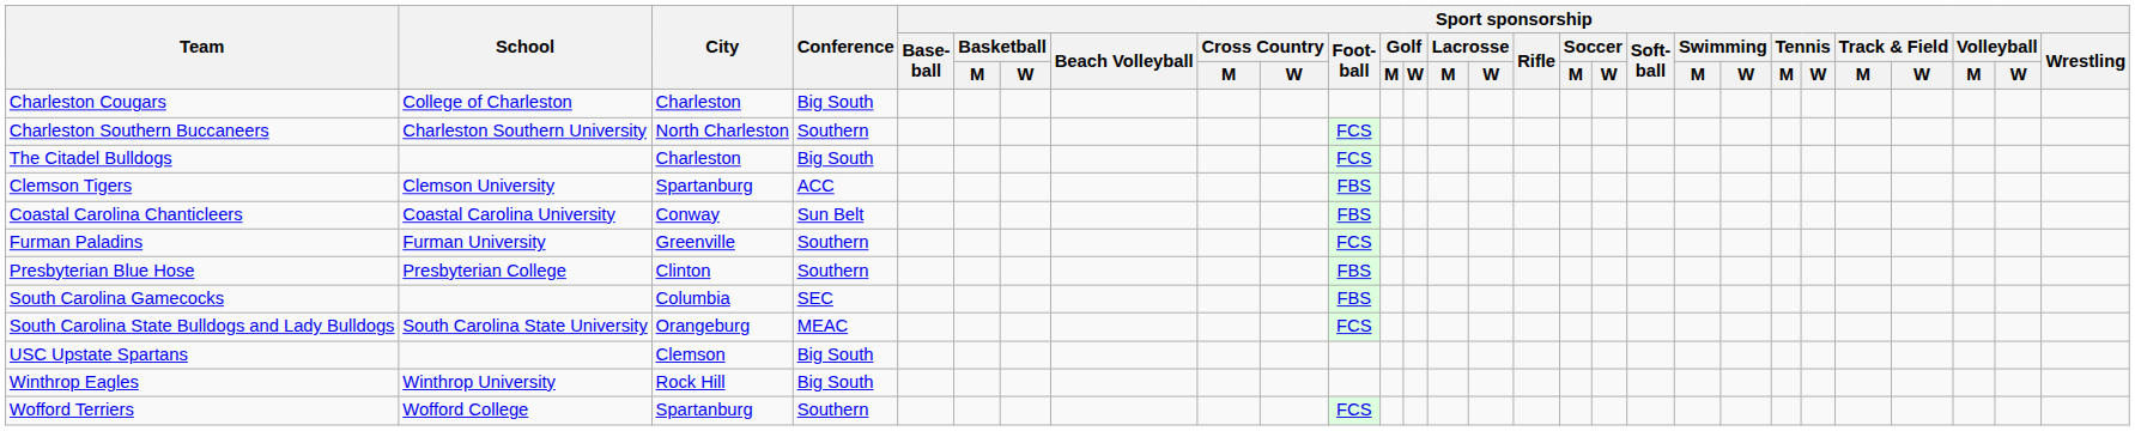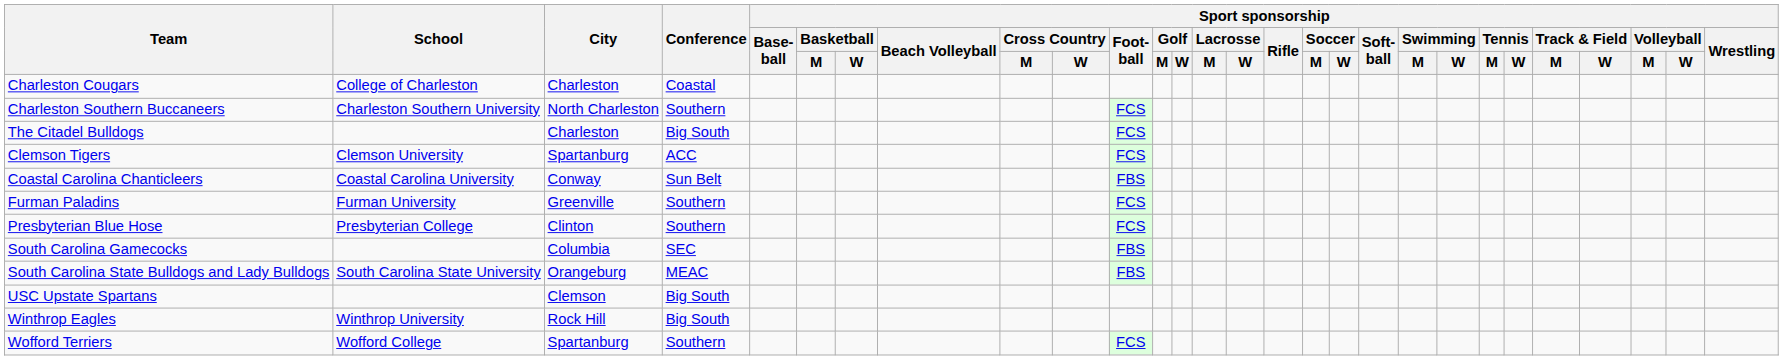 <table class="sortable wikitable">
 <tr>
 <th rowspan=3>Team</th>
 <th rowspan=3>School</th>
 <th rowspan=3>City</th>
 <th rowspan=3>Conference</th>
 <th colspan=25>Sport sponsorship</th>
 </tr>
 <tr>
 <th rowspan=2>Base-<br>ball</th>
 <th colspan=2>Basketball</th>
 <th rowspan=2>Beach Volleyball</th>
 <th colspan=2>Cross Country</th>
 <th rowspan=2>Foot-<br>ball</th>
 <th colspan=2>Golf</th>
 <th colspan=2>Lacrosse</th>
 <th rowspan=2>Rifle</th>
 <th colspan=2>Soccer</th>
 <th rowspan=2>Soft-<br>ball</th>
 <th colspan=2>Swimming</th>
 <th colspan=2>Tennis</th>
 <th colspan=2>Track & Field</th>
 <th colspan=2>Volleyball</th>
 <th rowspan=2>Wrestling</th>
 </tr>
 <tr>
 <th>M</th>
 <th>W</th>
 <th>M</th>
 <th>W</th>
 <th>M</th>
 <th>W</th>
 <th>M</th>
 <th>W</th>
 <th>M</th>
 <th>W</th>
 <th>M</th>
 <th>W</th>
 <th>M</th>
 <th>W</th>
 <th>M</th>
 <th>W</th>
 <th>M</th>
 <th>W</th>
 </tr>
 <tr>
 <td><a href='#'>Charleston Cougars</a></td>
 <td><a href='#'>College of Charleston</a></td>
 <td><a href='#'>Charleston</a></td>
-<td><a href='#'>Big South</a></td>
+<td><a href='#'>Coastal</a></td>
 <td></td>
 <td></td>
 <td></td>
 <td></td>
 <td></td>
 <td></td>
 <td></td>
 <td></td>
 <td></td>
 <td></td>
 <td></td>
 <td></td>
 <td></td>
 <td></td>
 <td></td>
 <td></td>
 <td></td>
 <td></td>
 <td></td>
 <td></td>
 <td></td>
 <td></td>
 <td></td>
 <td></td>
 </tr>
 <tr>
 <td><a href='#'>Charleston Southern Buccaneers</a></td>
 <td><a href='#'>Charleston Southern University</a></td>
 <td><a href='#'>North Charleston</a></td>
 <td><a href='#'>Southern</a></td>
 <td></td>
 <td></td>
 <td></td>
 <td></td>
 <td></td>
 <td></td>
 <td style="background:#DDFFDD; text-align:center"><a href='#'>FCS</a></td>
 <td></td>
 <td></td>
 <td></td>
 <td></td>
 <td></td>
 <td></td>
 <td></td>
 <td></td>
 <td></td>
 <td></td>
 <td></td>
 <td></td>
 <td></td>
 <td></td>
 <td></td>
 <td></td>
 <td></td>
 </tr>
 <tr>
 <td><a href='#'>The Citadel Bulldogs</a></td>
 <td></td>
 <td><a href='#'>Charleston</a></td>
 <td><a href='#'>Big South</a></td>
 <td></td>
 <td></td>
 <td></td>
 <td></td>
 <td></td>
 <td></td>
 <td style="background:#DDFFDD; text-align:center"><a href='#'>FCS</a></td>
 <td></td>
 <td></td>
 <td></td>
 <td></td>
 <td></td>
 <td></td>
 <td></td>
 <td></td>
 <td></td>
 <td></td>
 <td></td>
 <td></td>
 <td></td>
 <td></td>
 <td></td>
 <td></td>
 <td></td>
 </tr>
 <tr>
 <td><a href='#'>Clemson Tigers</a></td>
 <td><a href='#'>Clemson University</a></td>
 <td><a href='#'>Spartanburg</a></td>
 <td><a href='#'>ACC</a></td>
 <td></td>
 <td></td>
 <td></td>
 <td></td>
 <td></td>
 <td></td>
-<td style="background:#DDFFDD; text-align:center"><a href='#'>FBS</a></td>
+<td style="background:#DDFFDD; text-align:center"><a href='#'>FCS</a></td>
 <td></td>
 <td></td>
 <td></td>
 <td></td>
 <td></td>
 <td></td>
 <td></td>
 <td></td>
 <td></td>
 <td></td>
 <td></td>
 <td></td>
 <td></td>
 <td></td>
 <td></td>
 <td></td>
 <td></td>
 </tr>
 <tr>
 <td><a href='#'>Coastal Carolina Chanticleers</a></td>
 <td><a href='#'>Coastal Carolina University</a></td>
 <td><a href='#'>Conway</a></td>
 <td><a href='#'>Sun Belt</a></td>
 <td></td>
 <td></td>
 <td></td>
 <td></td>
 <td></td>
 <td></td>
 <td style="background:#DDFFDD; text-align:center"><a href='#'>FBS</a></td>
 <td></td>
 <td></td>
 <td></td>
 <td></td>
 <td></td>
 <td></td>
 <td></td>
 <td></td>
 <td></td>
 <td></td>
 <td></td>
 <td></td>
 <td></td>
 <td></td>
 <td></td>
 <td></td>
 <td></td>
 </tr>
 <tr>
 <td><a href='#'>Furman Paladins</a></td>
 <td><a href='#'>Furman University</a></td>
 <td><a href='#'>Greenville</a></td>
 <td><a href='#'>Southern</a></td>
 <td></td>
 <td></td>
 <td></td>
 <td></td>
 <td></td>
 <td></td>
 <td style="background:#DDFFDD; text-align:center"><a href='#'>FCS</a></td>
 <td></td>
 <td></td>
 <td></td>
 <td></td>
 <td></td>
 <td></td>
 <td></td>
 <td></td>
 <td></td>
 <td></td>
 <td></td>
 <td></td>
 <td></td>
 <td></td>
 <td></td>
 <td></td>
 <td></td>
 </tr>
 <tr>
 <td><a href='#'>Presbyterian Blue Hose</a></td>
 <td><a href='#'>Presbyterian College</a></td>
 <td><a href='#'>Clinton</a></td>
 <td><a href='#'>Southern</a></td>
 <td></td>
 <td></td>
 <td></td>
 <td></td>
 <td></td>
 <td></td>
-<td style="background:#DDFFDD; text-align:center"><a href='#'>FBS</a></td>
+<td style="background:#DDFFDD; text-align:center"><a href='#'>FCS</a> </td>
 <td></td>
 <td></td>
 <td></td>
 <td></td>
 <td></td>
 <td></td>
 <td></td>
 <td></td>
 <td></td>
 <td></td>
 <td></td>
 <td></td>
 <td></td>
 <td></td>
 <td></td>
 <td></td>
 <td></td>
 </tr>
 <tr>
 <td><a href='#'>South Carolina Gamecocks</a></td>
 <td></td>
 <td><a href='#'>Columbia</a></td>
 <td><a href='#'>SEC</a></td>
 <td></td>
 <td></td>
 <td></td>
 <td></td>
 <td></td>
 <td></td>
 <td style="background:#DDFFDD; text-align:center"><a href='#'>FBS</a></td>
 <td></td>
 <td></td>
 <td></td>
 <td></td>
 <td></td>
 <td> </td>
 <td></td>
 <td></td>
 <td></td>
 <td></td>
 <td></td>
 <td></td>
 <td></td>
 <td></td>
 <td></td>
 <td></td>
 <td></td>
 </tr>
 <tr>
 <td><a href='#'>South Carolina State Bulldogs and Lady Bulldogs</a></td>
 <td><a href='#'>South Carolina State University</a></td>
 <td><a href='#'>Orangeburg</a></td>
 <td><a href='#'>MEAC</a></td>
 <td></td>
 <td></td>
 <td></td>
 <td></td>
 <td></td>
 <td></td>
-<td style="background:#DDFFDD; text-align:center"><a href='#'>FCS</a></td>
+<td style="background:#DDFFDD; text-align:center"><a href='#'>FBS</a></td>
 <td></td>
 <td></td>
 <td></td>
 <td></td>
 <td></td>
 <td></td>
 <td> </td>
 <td></td>
 <td></td>
 <td></td>
 <td></td>
 <td></td>
 <td></td>
 <td></td>
 <td></td>
 <td></td>
 <td></td>
 </tr>
 <tr>
 <td><a href='#'>USC Upstate Spartans</a></td>
 <td></td>
 <td><a href='#'>Clemson</a></td>
 <td><a href='#'>Big South</a></td>
 <td></td>
 <td></td>
 <td></td>
 <td></td>
 <td></td>
 <td></td>
 <td></td>
 <td></td>
 <td></td>
 <td></td>
 <td></td>
 <td></td>
 <td></td>
 <td></td>
 <td></td>
 <td></td>
 <td></td>
 <td></td>
 <td></td>
 <td></td>
 <td></td>
 <td></td>
 <td></td>
 <td></td>
 </tr>
 <tr>
 <td><a href='#'>Winthrop Eagles</a></td>
 <td><a href='#'>Winthrop University</a></td>
 <td><a href='#'>Rock Hill</a></td>
 <td><a href='#'>Big South</a></td>
 <td></td>
 <td></td>
 <td></td>
 <td></td>
 <td></td>
 <td></td>
 <td></td>
 <td></td>
 <td></td>
 <td></td>
 <td></td>
 <td></td>
 <td></td>
 <td></td>
 <td></td>
 <td></td>
 <td></td>
 <td></td>
 <td></td>
 <td></td>
 <td></td>
 <td></td>
 <td></td>
 <td></td>
 </tr>
 <tr>
 <td><a href='#'>Wofford Terriers</a></td>
 <td><a href='#'>Wofford College</a></td>
 <td><a href='#'>Spartanburg</a></td>
 <td><a href='#'>Southern</a></td>
 <td></td>
 <td></td>
 <td></td>
 <td></td>
 <td></td>
 <td></td>
 <td style="background:#DDFFDD; text-align:center"><a href='#'>FCS</a></td>
 <td></td>
 <td></td>
 <td></td>
 <td></td>
 <td></td>
 <td></td>
 <td></td>
 <td></td>
 <td></td>
 <td></td>
 <td></td>
 <td></td>
 <td></td>
 <td></td>
 <td></td>
 <td></td>
 <td></td>
 </tr>
 </table>
